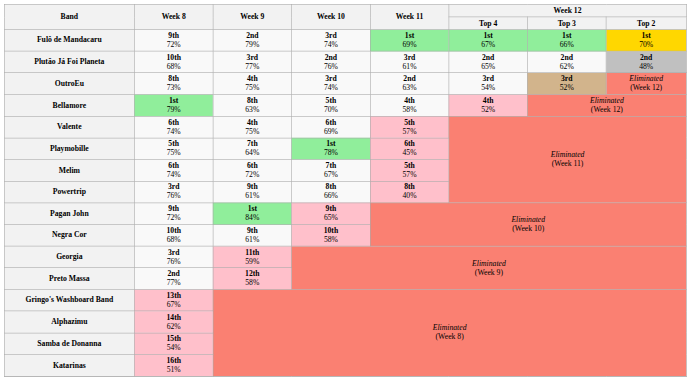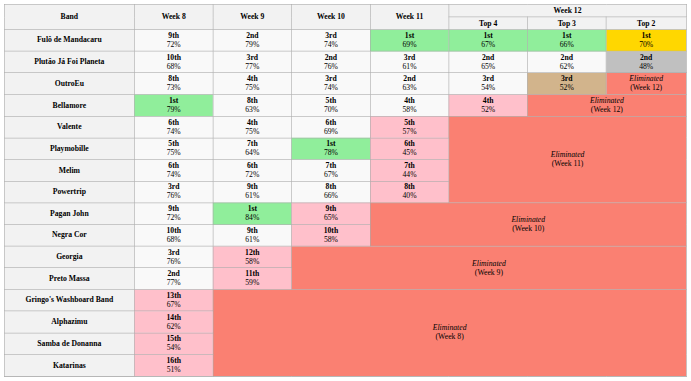 <table class="wikitable" style="text-align:center; font-size:80%; width:90%">
 <tr>
 <th rowspan=2 scope="col" width="95">Band</th>
 <th rowspan=2 scope="col" width="55">Week 8</th>
 <th rowspan=2 scope="col" width="55">Week 9</th>
 <th rowspan=2 scope="col" width="55">Week 10</th>
 <th rowspan=2 scope="col" width="55">Week 11</th>
 <th colspan=3 scope="col" width="55">Week 12</th>
 </tr>
 <tr>
 <th scope="col" width="55">Top 4</th>
 <th scope="col" width="55">Top 3</th>
 <th scope="col" width="55">Top 2</th>
 </tr>
 <tr>
 <th scope="row">Fulô de Mandacaru</th>
 <td><strong>9th</strong><br>72%</td>
 <td><strong>2nd</strong><br>79%</td>
 <td><strong>3rd</strong><br>74%</td>
 <td bgcolor="90EE9B"><strong>1st</strong><br>69%</td>
 <td bgcolor="90EE9B"><strong>1st</strong><br>67%</td>
 <td bgcolor="90EE9B"><strong>1st</strong><br>66%</td>
 <td bgcolor="#FFD700"><strong>1st</strong><br>70%</td>
 </tr>
 <tr>
 <th scope="row">Plutão Já Foi Planeta</th>
 <td><strong>10th</strong><br>68%</td>
 <td><strong>3rd</strong><br>77%</td>
 <td><strong>2nd</strong><br>76%</td>
 <td><strong>3rd</strong><br>61%</td>
 <td><strong>2nd</strong><br>65%</td>
 <td><strong>2nd</strong><br>62%</td>
 <td bgcolor="#C0C0C0"><strong>2nd</strong><br>48%</td>
 </tr>
 <tr>
 <th scope="row">OutroEu</th>
 <td><strong>8th</strong><br>73%</td>
 <td><strong>4th</strong><br>75%</td>
 <td><strong>3rd</strong><br>74%</td>
 <td><strong>2nd</strong><br>63%</td>
 <td><strong>3rd</strong><br>54%</td>
 <td bgcolor="#D2B48C"><strong>3rd</strong><br>52%</td>
 <td bgcolor="FA8072"><em>Eliminated</em><br>(Week 12)</td>
 </tr>
 <tr>
 <th scope="row">Bellamore</th>
 <td bgcolor="90EE9B"><strong>1st</strong><br>79%</td>
 <td><strong>8th</strong><br>63%</td>
 <td><strong>5th</strong><br>70%</td>
 <td><strong>4th</strong><br>58%</td>
 <td bgcolor="FFC0CB"><strong>4th</strong><br>52%</td>
 <td bgcolor="FA8072" rowspan=1 colspan=2><em>Eliminated</em><br>(Week 12)</td>
 </tr>
 <tr>
 <th scope="row">Valente</th>
 <td><strong>6th</strong><br>74%</td>
 <td><strong>4th</strong><br>75%</td>
 <td><strong>6th</strong><br>69%</td>
 <td bgcolor="FFC0CB"><strong>5th</strong><br>57%</td>
 <td bgcolor="FA8072" rowspan=4 colspan=3><em>Eliminated</em><br>(Week 11)</td>
 </tr>
 <tr>
 <th scope="row">Playmobille</th>
 <td><strong>5th</strong><br>75%</td>
 <td><strong>7th</strong><br>64%</td>
 <td bgcolor="90EE9B"><strong>1st</strong><br>78%</td>
 <td bgcolor="FFC0CB"><strong>6th</strong><br>45%</td>
 </tr>
 <tr>
 <th scope="row">Melim</th>
 <td><strong>6th</strong><br>74%</td>
 <td><strong>6th</strong><br>72%</td>
 <td><strong>7th</strong><br>67%</td>
-<td bgcolor="FFC0CB"><strong>5th</strong><br>57%</td>
+<td bgcolor="FFC0CB"><strong>7th</strong><br>44%</td>
 </tr>
 <tr>
 <th scope="row">Powertrip</th>
 <td><strong>3rd</strong><br>76%</td>
 <td><strong>9th</strong><br>61%</td>
 <td><strong>8th</strong><br>66%</td>
 <td bgcolor="FFC0CB"><strong>8th</strong><br>40%</td>
 </tr>
 <tr>
 <th scope="row">Pagan John</th>
 <td><strong>9th</strong><br>72%</td>
 <td bgcolor="90EE9B"><strong>1st</strong><br>84%</td>
 <td bgcolor="FFC0CB"><strong>9th</strong><br>65%</td>
 <td bgcolor="FA8072" rowspan=2 colspan=4><em>Eliminated</em><br>(Week 10)</td>
 </tr>
 <tr>
 <th scope="row">Negra Cor</th>
 <td><strong>10th</strong><br>68%</td>
 <td><strong>9th</strong><br>61%</td>
 <td bgcolor="FFC0CB"><strong>10th</strong><br>58%</td>
 </tr>
 <tr>
 <th scope="row">Georgia</th>
 <td><strong>3rd</strong><br>76%</td>
-<td bgcolor="FFC0CB"><strong>11th</strong><br>59%</td>
+<td bgcolor="FFC0CB"><strong>12th</strong><br>58%</td>
 <td bgcolor="FA8072" rowspan=2 colspan=5><em>Eliminated</em><br>(Week 9)</td>
 </tr>
 <tr>
 <th scope="row">Preto Massa</th>
 <td><strong>2nd</strong><br>77%</td>
-<td bgcolor="FFC0CB"><strong>12th</strong><br>58%</td>
+<td bgcolor="FFC0CB"><strong>11th</strong><br>59%</td>
 </tr>
 <tr>
 <th scope="row">Gringo's Washboard Band</th>
 <td bgcolor="FFC0CB"><strong>13th</strong><br>67%</td>
 <td bgcolor="FA8072" rowspan=4 colspan=6><em>Eliminated</em><br>(Week 8)</td>
 </tr>
 <tr>
 <th scope="row">Alphazimu</th>
 <td bgcolor="FFC0CB"><strong>14th</strong><br>62%</td>
 </tr>
 <tr>
 <th scope="row">Samba de Donanna</th>
 <td bgcolor="FFC0CB"><strong>15th</strong><br>54%</td>
 </tr>
 <tr>
 <th scope="row">Katarinas</th>
 <td bgcolor="FFC0CB"><strong>16th</strong><br>51%</td>
 </tr>
 <tr>
 </tr>
 </table>
